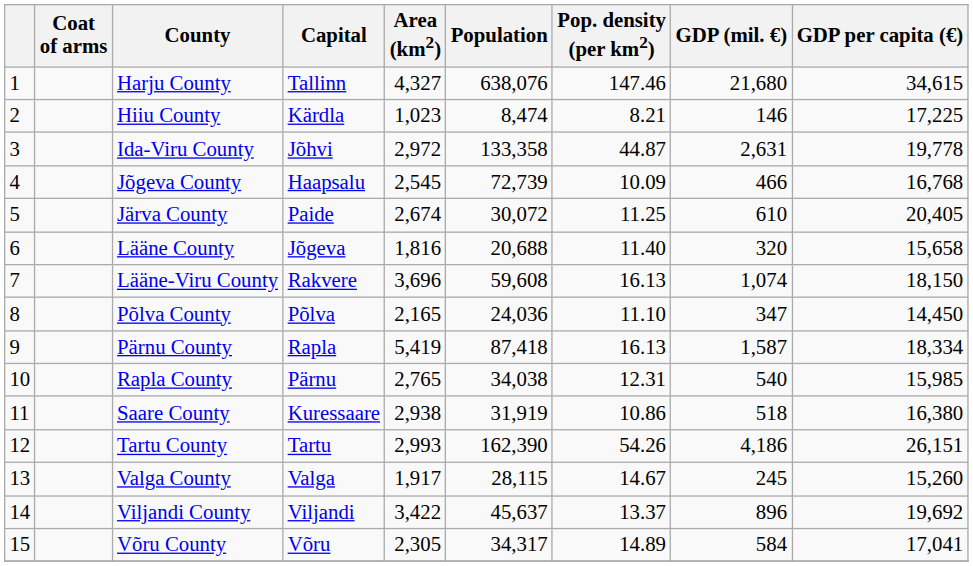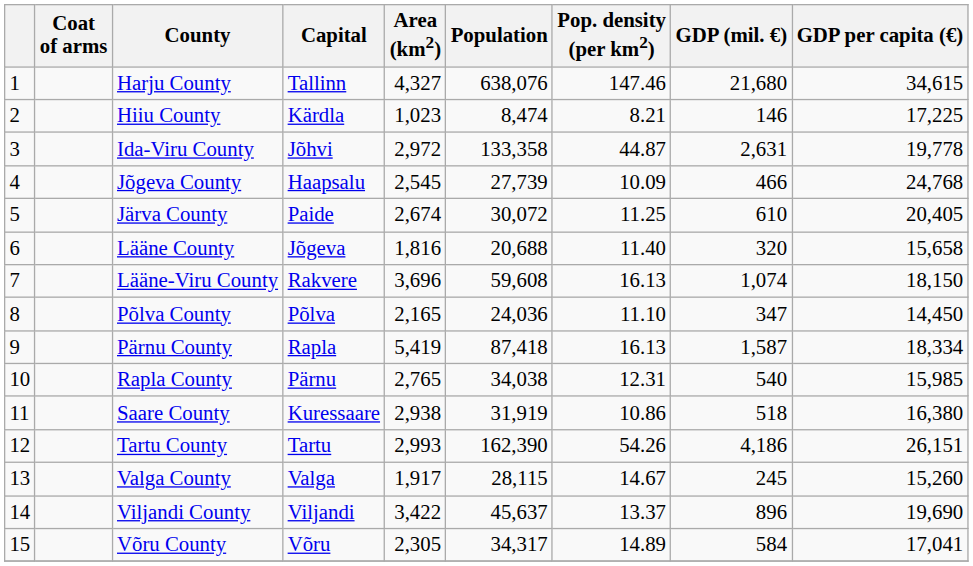 <table class="sortable wikitable" style="text-align:left">
 <tr>
 <th></th>
 <th>Coat<br>of arms</th>
 <th>County</th>
 <th>Capital</th>
 <th>Area<br>(km<sup>2</sup>)</th>
 <th>Population</th>
 <th>Pop. density<br>(per km<sup>2</sup>)</th>
 <th>GDP (mil. €)</th>
 <th>GDP per capita (€)</th>
 </tr>
 <tr>
 <td>1</td>
 <td style="text-align:center;"></td>
 <td><a href='#'>Harju County</a></td>
 <td><a href='#'>Tallinn</a></td>
 <td style="text-align:right">4,327</td>
 <td style="text-align:right">638,076</td>
 <td style="text-align:right">147.46</td>
 <td style="text-align:right">21,680</td>
 <td style="text-align:right">34,615</td>
 </tr>
 <tr>
 <td>2</td>
 <td style="text-align:center;"></td>
 <td><a href='#'>Hiiu County</a></td>
 <td><a href='#'>Kärdla</a></td>
 <td style="text-align:right">1,023</td>
 <td style="text-align:right">8,474</td>
 <td style="text-align:right">8.21</td>
 <td style="text-align:right">146</td>
 <td style="text-align:right">17,225</td>
 </tr>
 <tr>
 <td>3</td>
 <td style="text-align:center;"></td>
 <td><a href='#'>Ida-Viru County</a></td>
 <td><a href='#'>Jõhvi</a></td>
 <td style="text-align:right">2,972</td>
 <td style="text-align:right">133,358</td>
 <td style="text-align:right">44.87</td>
 <td style="text-align:right">2,631</td>
 <td style="text-align:right">19,778</td>
 </tr>
 <tr>
 <td>4</td>
 <td style="text-align:center;"></td>
 <td><a href='#'>Jõgeva County</a></td>
 <td><a href='#'>Haapsalu</a></td>
 <td style="text-align:right">2,545</td>
-<td style="text-align:right">72,739</td>
+<td style="text-align:right">27,739</td>
 <td style="text-align:right">10.09</td>
 <td style="text-align:right">466</td>
-<td style="text-align:right">16,768</td>
+<td style="text-align:right">24,768</td>
 </tr>
 <tr>
 <td>5</td>
 <td style="text-align:center;"></td>
 <td><a href='#'>Järva County</a></td>
 <td><a href='#'>Paide</a></td>
 <td style="text-align:right">2,674</td>
 <td style="text-align:right">30,072</td>
 <td style="text-align:right">11.25</td>
 <td style="text-align:right">610</td>
 <td style="text-align:right">20,405</td>
 </tr>
 <tr>
 <td>6</td>
 <td style="text-align:center;"></td>
 <td><a href='#'>Lääne County</a></td>
 <td><a href='#'>Jõgeva</a></td>
 <td style="text-align:right">1,816</td>
 <td style="text-align:right">20,688</td>
 <td style="text-align:right">11.40</td>
 <td style="text-align:right">320</td>
 <td style="text-align:right">15,658</td>
 </tr>
 <tr>
 <td>7</td>
 <td style="text-align:center;"></td>
 <td><a href='#'>Lääne-Viru County</a></td>
 <td><a href='#'>Rakvere</a></td>
 <td style="text-align:right">3,696</td>
 <td style="text-align:right">59,608</td>
 <td style="text-align:right">16.13</td>
 <td style="text-align:right">1,074</td>
 <td style="text-align:right">18,150</td>
 </tr>
 <tr>
 <td>8</td>
 <td style="text-align:center;"></td>
 <td><a href='#'>Põlva County</a></td>
 <td><a href='#'>Põlva</a></td>
 <td style="text-align:right">2,165</td>
 <td style="text-align:right">24,036</td>
 <td style="text-align:right">11.10</td>
 <td style="text-align:right">347</td>
 <td style="text-align:right">14,450</td>
 </tr>
 <tr>
 <td>9</td>
 <td style="text-align:center;"></td>
 <td><a href='#'>Pärnu County</a></td>
 <td><a href='#'>Rapla</a></td>
 <td style="text-align:right">5,419</td>
 <td style="text-align:right">87,418</td>
 <td style="text-align:right">16.13</td>
 <td style="text-align:right">1,587</td>
 <td style="text-align:right">18,334</td>
 </tr>
 <tr>
 <td>10</td>
 <td style="text-align:center;"></td>
 <td><a href='#'>Rapla County</a></td>
 <td><a href='#'>Pärnu</a></td>
 <td style="text-align:right">2,765</td>
 <td style="text-align:right">34,038</td>
 <td style="text-align:right">12.31</td>
 <td style="text-align:right">540</td>
 <td style="text-align:right">15,985</td>
 </tr>
 <tr>
 <td>11</td>
 <td style="text-align:center;"></td>
 <td><a href='#'>Saare County</a></td>
 <td><a href='#'>Kuressaare</a></td>
 <td style="text-align:right">2,938</td>
 <td style="text-align:right">31,919</td>
 <td style="text-align:right">10.86</td>
 <td style="text-align:right">518</td>
 <td style="text-align:right">16,380</td>
 </tr>
 <tr>
 <td>12</td>
 <td style="text-align:center;"></td>
 <td><a href='#'>Tartu County</a></td>
 <td><a href='#'>Tartu</a></td>
 <td style="text-align:right">2,993</td>
 <td style="text-align:right">162,390</td>
 <td style="text-align:right">54.26</td>
 <td style="text-align:right">4,186</td>
 <td style="text-align:right">26,151</td>
 </tr>
 <tr>
 <td>13</td>
 <td style="text-align:center;"></td>
 <td><a href='#'>Valga County</a></td>
 <td><a href='#'>Valga</a></td>
 <td style="text-align:right">1,917</td>
 <td style="text-align:right">28,115</td>
 <td style="text-align:right">14.67</td>
 <td style="text-align:right">245</td>
 <td style="text-align:right">15,260</td>
 </tr>
 <tr>
 <td>14</td>
 <td style="text-align:center;"></td>
 <td><a href='#'>Viljandi County</a></td>
 <td><a href='#'>Viljandi</a></td>
 <td style="text-align:right">3,422</td>
 <td style="text-align:right">45,637</td>
 <td style="text-align:right">13.37</td>
 <td style="text-align:right">896</td>
-<td style="text-align:right">19,692</td>
+<td style="text-align:right">19,690</td>
 </tr>
 <tr>
 <td>15</td>
 <td style="text-align:center;"></td>
 <td><a href='#'>Võru County</a></td>
 <td><a href='#'>Võru</a></td>
 <td style="text-align:right">2,305</td>
 <td style="text-align:right">34,317</td>
 <td style="text-align:right">14.89</td>
 <td style="text-align:right">584</td>
 <td style="text-align:right">17,041</td>
 </tr>
 <tr>
 </tr>
 </table>
